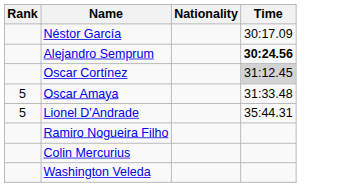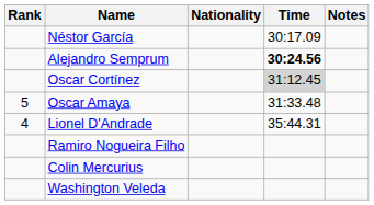 <table class="wikitable sortable" style="text-align:center">
 <tr>
 <th>Rank</th>
 <th>Name</th>
 <th>Nationality</th>
 <th>Time</th>
+<th>Notes</th>
 </tr>
 <tr>
 <td></td>
 <td align=left><a href='#'>Néstor García</a></td>
 <td align=left></td>
 <td>30:17.09</td>
+<td></td>
 </tr>
 <tr>
 <td></td>
 <td align=left><a href='#'>Alejandro Semprum</a></td>
 <td align=left></td>
 <td><strong>30:24.56</strong></td>
+<td></td>
 </tr>
 <tr>
 <td></td>
 <td align=left><a href='#'>Oscar Cortínez</a></td>
 <td align=left></td>
 <td style="background: lightgrey;">31:12.45</td>
+<td></td>
 </tr>
 <tr>
 <td>5</td>
 <td align=left><a href='#'>Oscar Amaya</a></td>
 <td align=left></td>
 <td>31:33.48</td>
+<td></td>
 </tr>
 <tr>
-<td>5</td>
+<td>4</td>
 <td align=left><a href='#'>Lionel D'Andrade</a></td>
 <td align=left></td>
 <td>35:44.31</td>
+<td></td>
 </tr>
 <tr>
 <td></td>
 <td align=left><a href='#'>Ramiro Nogueira Filho</a></td>
 <td align=left></td>
+<td></td>
 <td></td>
 </tr>
 <tr>
 <td></td>
 <td align=left><a href='#'>Colin Mercurius</a></td>
 <td align=left></td>
 <td></td>
+<td></td>
 </tr>
 <tr>
 <td></td>
 <td align=left><a href='#'>Washington Veleda</a></td>
 <td align=left></td>
 <td></td>
+<td></td>
 </tr>
 </table>
